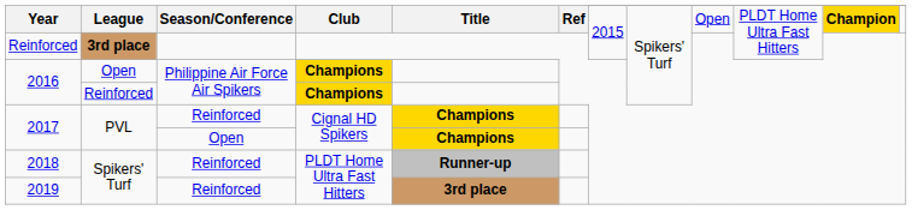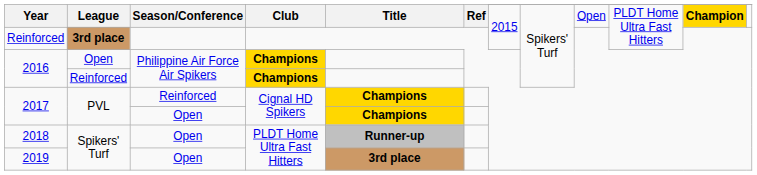 <table class="wikitable sortable" style="text-align:center" width="80%">
 <tr>
 <th style="width:5px;" rowspan="2">Year</th>
 <th style="width:25px;" rowspan="2">League</th>
 <th style="width:100px;" rowspan="2">Season/Conference</th>
 <th style="width:100px;" rowspan="2">Club</th>
 <th style="width:180px;" rowspan="2">Title</th>
 <th style="width:25px;" rowspan="2">Ref</th>
 </tr>
 <tr align=center>
 <td rowspan=2><a href='#'>2015</a></td>
 <td rowspan=4>Spikers' Turf</td>
 <td><a href='#'>Open</a></td>
 <td rowspan=2><a href='#'>PLDT Home Ultra Fast Hitters</a></td>
 <td style="background:gold;"><strong>Champion</strong></td>
 <td></td>
 </tr>
 <tr align=center>
 <td><a href='#'>Reinforced</a></td>
 <td style="background:#cc9966;"><strong>3rd place</strong></td>
 <td></td>
 </tr>
 <tr align=center>
 <td rowspan=2><a href='#'>2016</a></td>
 <td><a href='#'>Open</a></td>
 <td rowspan=2><a href='#'>Philippine Air Force Air Spikers</a></td>
 <td style="background:gold;"><strong>Champions</strong></td>
 <td></td>
 </tr>
 <tr align=center>
 <td><a href='#'>Reinforced</a></td>
 <td style="background:gold;"><strong>Champions</strong></td>
 <td></td>
 </tr>
 <tr align=center>
 <td rowspan=2><a href='#'>2017</a></td>
 <td rowspan=2>PVL</td>
 <td><a href='#'>Reinforced</a></td>
 <td rowspan=2><a href='#'>Cignal HD Spikers</a></td>
 <td style="background:gold"><strong>Champions</strong></td>
 <td></td>
 </tr>
 <tr align=center>
 <td><a href='#'>Open</a></td>
 <td style="background:gold"><strong>Champions</strong></td>
 <td></td>
 </tr>
 <tr align=center>
 <td rowspan=1><a href='#'>2018</a></td>
 <td rowspan=2>Spikers' Turf</td>
-<td><a href='#'>Reinforced</a></td>
+<td><a href='#'>Open</a></td>
 <td rowspan=2><a href='#'>PLDT Home Ultra Fast Hitters</a></td>
 <td style="background:silver;"><strong>Runner-up</strong></td>
 <td></td>
 </tr>
 <tr align=center>
 <td rowspan=1><a href='#'>2019</a></td>
-<td><a href='#'>Reinforced</a></td>
+<td><a href='#'>Open</a></td>
 <td style="background:#cc9966;"><strong>3rd place</strong></td>
 <td></td>
 </tr>
 </table>
